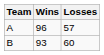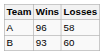 <table class="wikitable">
 <tr>
 <th>Team</th>
 <th>Wins</th>
 <th>Losses</th>
 </tr>
 <tr>
 <td>A</td>
 <td>96</td>
-<td>57</td>
+<td>58</td>
 </tr>
 <tr>
 <td>B</td>
 <td>93</td>
 <td>60</td>
 </tr>
 </table>
